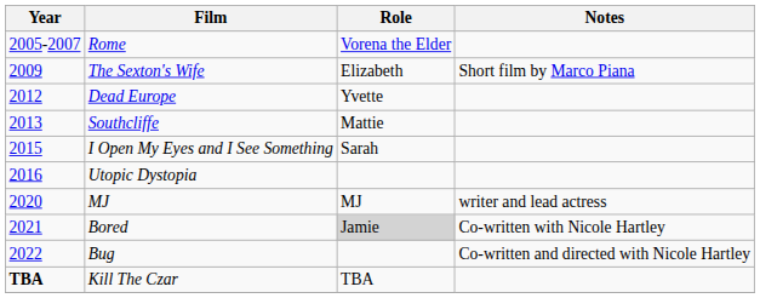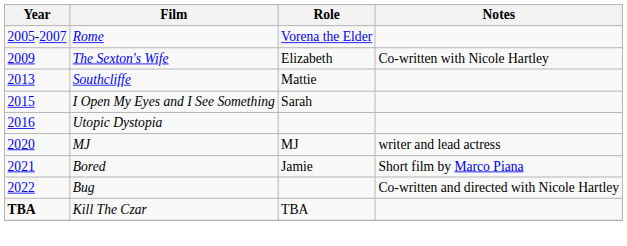 <table class="wikitable">
 <tr>
 <th>Year</th>
 <th>Film</th>
 <th>Role</th>
 <th>Notes</th>
 </tr>
 <tr>
 <td><a href='#'>2005</a>-<a href='#'>2007</a></td>
 <td><em><a href='#'>Rome</a></em></td>
 <td><a href='#'>Vorena the Elder</a></td>
 <td></td>
 </tr>
 <tr>
 <td><a href='#'>2009</a></td>
 <td><em><a href='#'>The Sexton's Wife</a></em></td>
 <td>Elizabeth</td>
-<td>Short film by <a href='#'>Marco Piana</a></td>
-</tr>
-<tr>
-<td><a href='#'>2012</a></td>
-<td><em><a href='#'>Dead Europe</a></em></td>
-<td>Yvette</td>
-<td></td>
+<td>Co-written with Nicole Hartley</td>
 </tr>
 <tr>
 <td><a href='#'>2013</a></td>
 <td><em><a href='#'>Southcliffe</a></em></td>
 <td>Mattie</td>
 <td></td>
 </tr>
 <tr>
 <td><a href='#'>2015</a></td>
 <td><em>I Open My Eyes and I See Something</em></td>
 <td>Sarah</td>
 <td></td>
 </tr>
 <tr>
 <td><a href='#'>2016</a></td>
 <td><em>Utopic Dystopia</em></td>
 <td></td>
 <td></td>
 </tr>
 <tr>
 <td><a href='#'>2020</a></td>
 <td><em>MJ</em></td>
 <td>MJ</td>
 <td>writer and lead actress</td>
 </tr>
 <tr>
 <td><a href='#'>2021</a></td>
 <td><em>Bored</em></td>
-<td style="background: lightgrey;">Jamie</td>
-<td>Co-written with Nicole Hartley</td>
+<td>Jamie</td>
+<td>Short film by <a href='#'>Marco Piana</a></td>
 </tr>
 <tr>
 <td><a href='#'>2022</a></td>
 <td><em>Bug</em></td>
 <td></td>
 <td>Co-written and directed with Nicole Hartley</td>
 </tr>
 <tr>
 <td><strong>TBA</strong></td>
 <td><em>Kill The Czar</em></td>
 <td>TBA</td>
 <td></td>
 </tr>
 <tr>
 </tr>
 </table>
